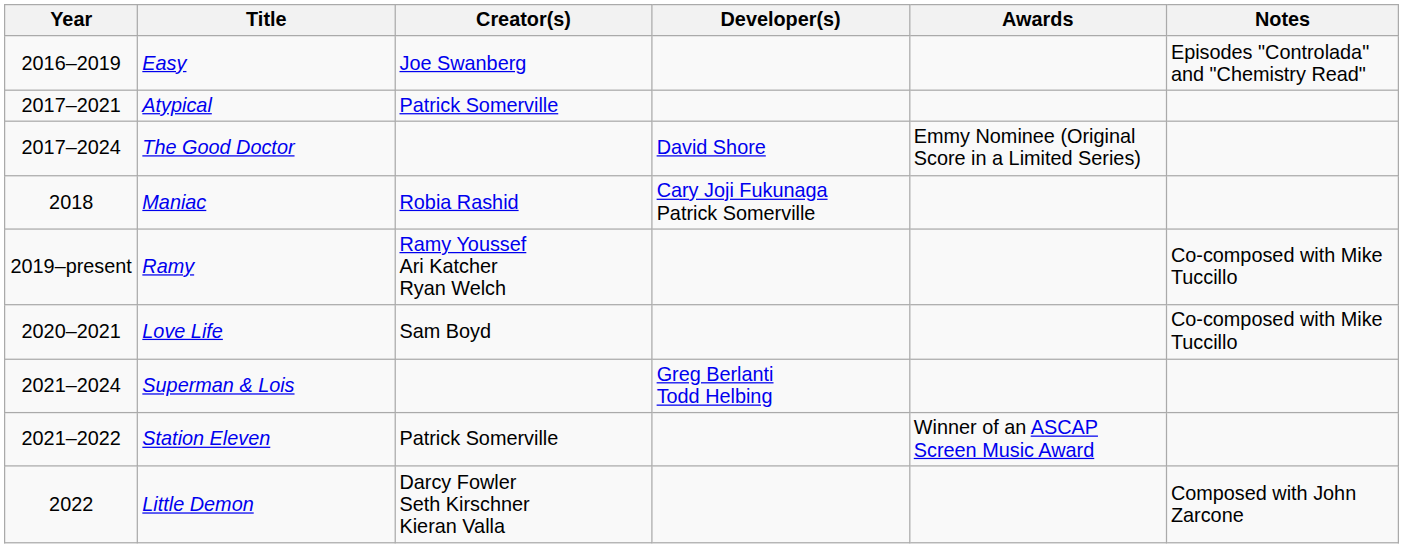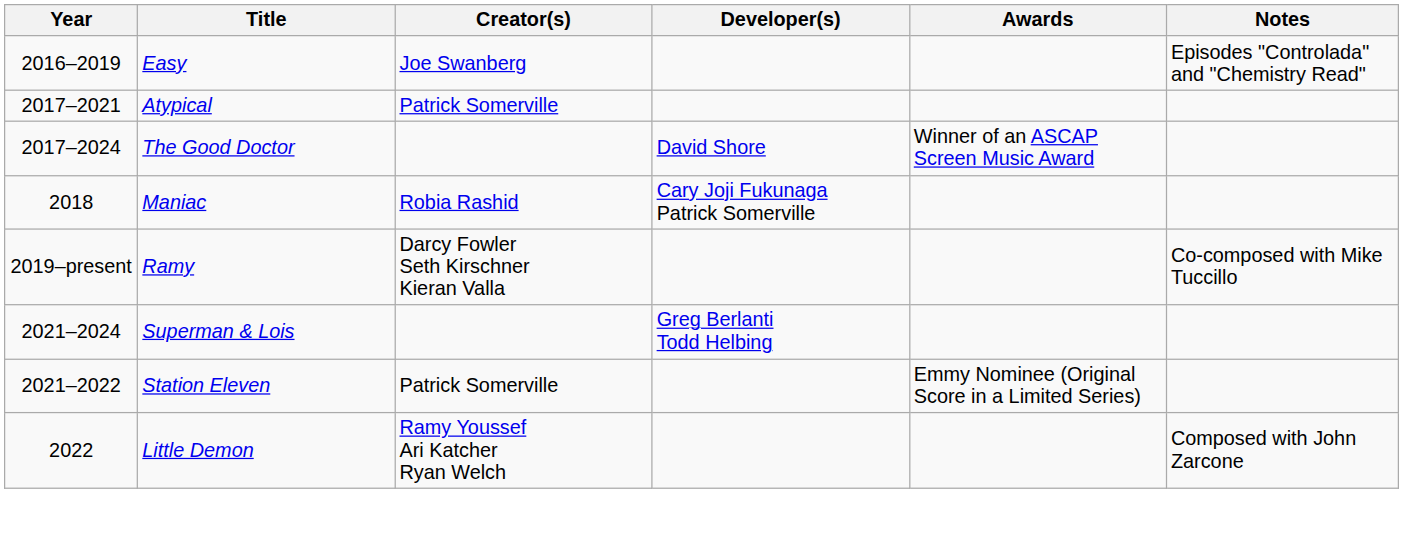 <table class="wikitable sortable">
 <tr>
 <th width="100">Year</th>
 <th width="200">Title</th>
 <th width="200">Creator(s)</th>
 <th width="200">Developer(s)</th>
 <th width="200">Awards</th>
 <th width="180">Notes</th>
 </tr>
 <tr>
 <td align="center">2016–2019</td>
 <td><em><a href='#'>Easy</a></em></td>
 <td><a href='#'>Joe Swanberg</a></td>
 <td></td>
 <td></td>
 <td>Episodes "Controlada" and "Chemistry Read"</td>
 </tr>
 <tr>
 <td align="center">2017–2021</td>
 <td><em><a href='#'>Atypical</a></em></td>
 <td><a href='#'>Patrick Somerville</a></td>
 <td></td>
 <td></td>
 <td></td>
 </tr>
 <tr>
 <td align="center">2017–2024</td>
 <td><em><a href='#'>The Good Doctor</a></em></td>
 <td></td>
 <td><a href='#'>David Shore</a></td>
-<td>Emmy Nominee (Original Score in a Limited Series)</td>
+<td>Winner of an <a href='#'>ASCAP Screen Music Award</a></td>
 <td></td>
 </tr>
 <tr>
 <td align="center">2018</td>
 <td><em><a href='#'>Maniac</a></em></td>
 <td><a href='#'>Robia Rashid</a></td>
 <td><a href='#'>Cary Joji Fukunaga</a><br>Patrick Somerville</td>
 <td></td>
 <td></td>
 </tr>
 <tr>
 <td align="center">2019–present</td>
 <td><em><a href='#'>Ramy</a></em></td>
-<td><a href='#'>Ramy Youssef</a><br>Ari Katcher<br>Ryan Welch</td>
-<td></td>
-<td></td>
-<td>Co-composed with Mike Tuccillo</td>
-</tr>
-<tr>
-<td align="center">2020–2021</td>
-<td><em><a href='#'>Love Life</a></em></td>
-<td>Sam Boyd</td>
+<td>Darcy Fowler<br>Seth Kirschner<br>Kieran Valla</td>
 <td></td>
 <td></td>
 <td>Co-composed with Mike Tuccillo</td>
 </tr>
 <tr>
 <td align="center">2021–2024</td>
 <td><em><a href='#'>Superman & Lois</a></em></td>
 <td></td>
 <td><a href='#'>Greg Berlanti</a><br><a href='#'>Todd Helbing</a></td>
 <td></td>
 <td></td>
 </tr>
 <tr>
 <td align="center">2021–2022</td>
 <td><em><a href='#'>Station Eleven</a></em></td>
 <td>Patrick Somerville</td>
 <td></td>
-<td>Winner of an <a href='#'>ASCAP Screen Music Award</a></td>
+<td>Emmy Nominee (Original Score in a Limited Series)</td>
 <td></td>
 </tr>
 <tr>
 <td align="center">2022</td>
 <td><em><a href='#'>Little Demon</a></em></td>
-<td>Darcy Fowler<br>Seth Kirschner<br>Kieran Valla</td>
+<td><a href='#'>Ramy Youssef</a><br>Ari Katcher<br>Ryan Welch</td>
 <td></td>
 <td></td>
 <td>Composed with John Zarcone</td>
 </tr>
 </table>
